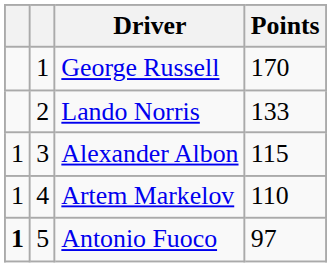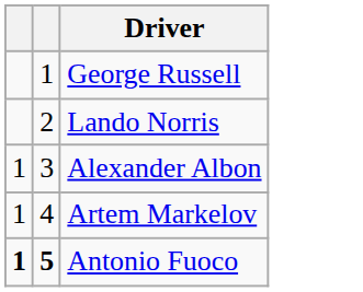 <table class="wikitable" style="font-size: 85%;">
 <tr>
 <th></th>
 <th></th>
 <th>Driver</th>
-<th>Points</th>
 </tr>
 <tr>
 <td></td>
 <td align="center">1</td>
 <td> <a href='#'>George Russell</a></td>
-<td>170</td>
 </tr>
 <tr>
 <td></td>
 <td align="center">2</td>
 <td> <a href='#'>Lando Norris</a></td>
-<td>133</td>
 </tr>
 <tr>
 <td> 1</td>
 <td align="center">3</td>
 <td> <a href='#'>Alexander Albon</a></td>
-<td>115</td>
 </tr>
 <tr>
 <td> 1</td>
 <td align="center">4</td>
 <td> <a href='#'>Artem Markelov</a></td>
-<td>110</td>
 </tr>
 <tr>
 <td><strong> 1</strong></td>
-<td align="center">5</td>
+<td align="center"><strong>5</strong></td>
 <td> <a href='#'>Antonio Fuoco</a></td>
-<td>97</td>
 </tr>
 </table>
